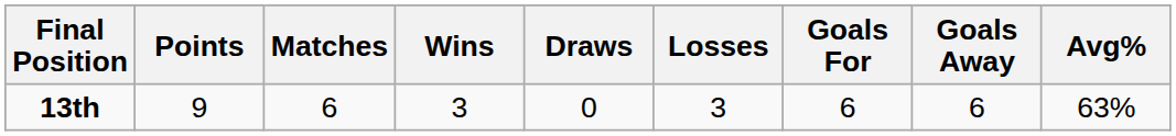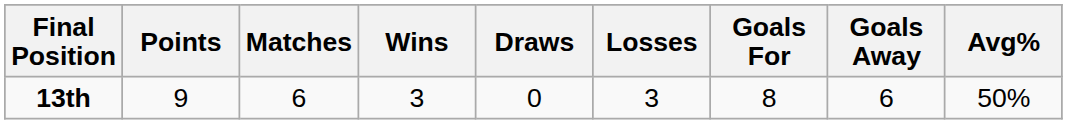 <table class="wikitable" style="font-size: 95%; text-align: center;">
 <tr>
 <th width=60>Final Position</th>
 <th width=60>Points</th>
 <th width=60>Matches</th>
 <th width=60>Wins</th>
 <th width=60>Draws</th>
 <th width=60>Losses</th>
 <th width=60>Goals For</th>
 <th width=60>Goals Away</th>
 <th width=60>Avg%</th>
 </tr>
 <tr>
 <td><strong>13th</strong></td>
 <td>9</td>
 <td>6</td>
 <td>3</td>
 <td>0</td>
 <td>3</td>
+<td>8</td>
 <td>6</td>
-<td>6</td>
-<td>63%</td>
+<td>50%</td>
 </tr>
 </table>
